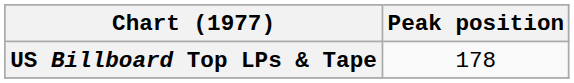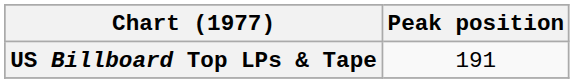 <table class="wikitable plainrowheaders" style="text-align:center">
 <tr>
 <th scope="col">Chart (1977)</th>
 <th scope="col">Peak position</th>
 </tr>
 <tr>
 <th scope="row">US <em>Billboard</em> Top LPs & Tape</th>
-<td>178</td>
+<td>191</td>
 </tr>
 </table>
